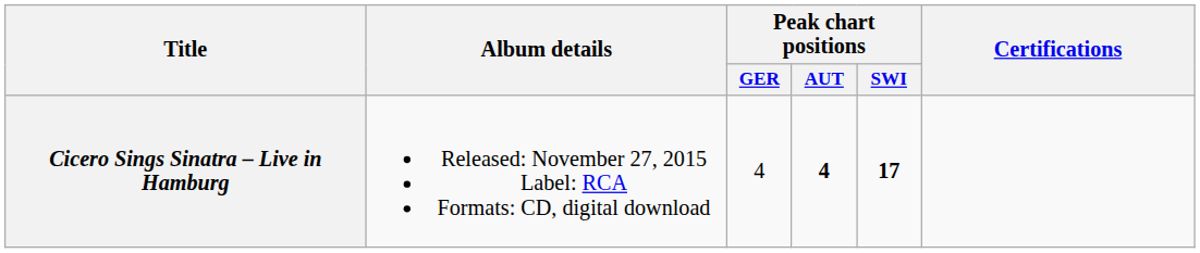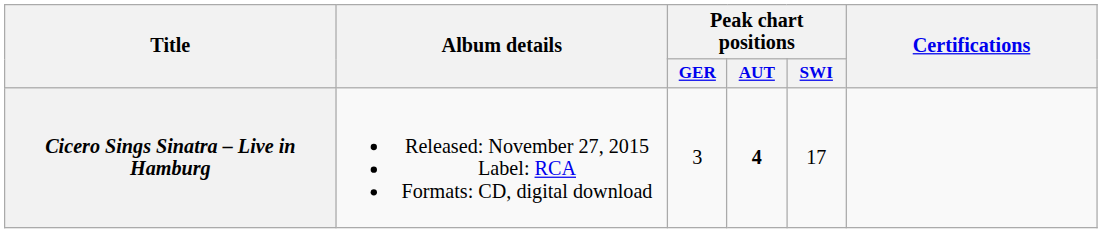 <table class="wikitable plainrowheaders" style="text-align:center;" border="1">
 <tr>
 <th scope="col" rowspan="2" style="width:16em;">Title</th>
 <th scope="col" rowspan="2" style="width:16em;">Album details</th>
 <th scope="col" colspan="3">Peak chart positions</th>
 <th scope="col" rowspan="2" style="width:12em;"><a href='#'>Certifications</a></th>
 </tr>
 <tr>
 <th style="width:3em;font-size:85%"><a href='#'>GER</a><br></th>
 <th style="width:3em;font-size:85%"><a href='#'>AUT</a><br></th>
 <th style="width:3em;font-size:85%"><a href='#'>SWI</a><br></th>
 </tr>
 <tr>
 <th scope="row"><em>Cicero Sings Sinatra – Live in Hamburg</em></th>
 <td><br><ul><li>Released: November 27, 2015</li><li>Label: <a href='#'>RCA</a></li><li>Formats: CD, digital download</li></ul></td>
-<td>4</td>
+<td>3</td>
 <td><strong>4</strong></td>
-<td><strong>17</strong></td>
+<td>17</td>
 <td align="left"></td>
 </tr>
 </table>
